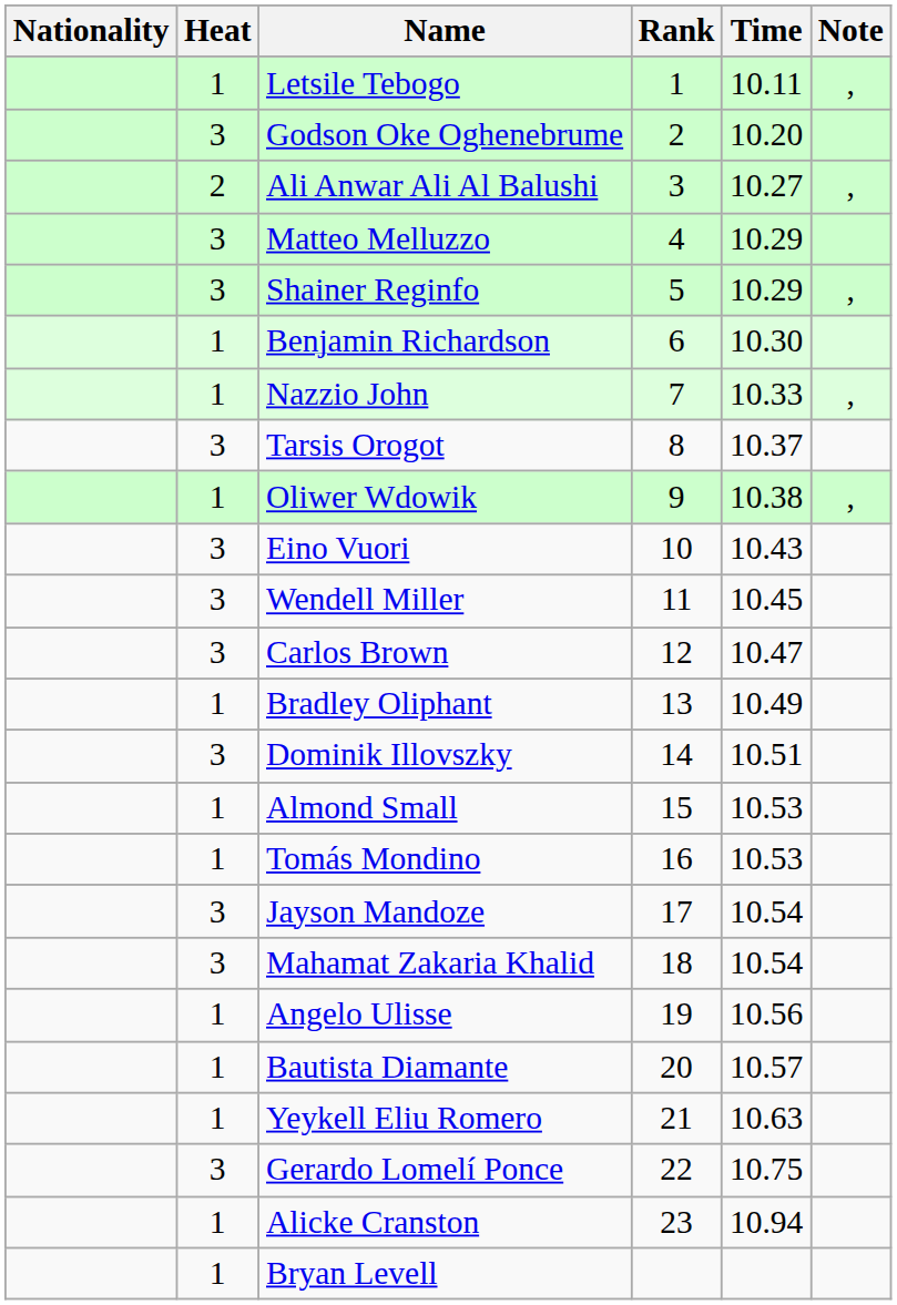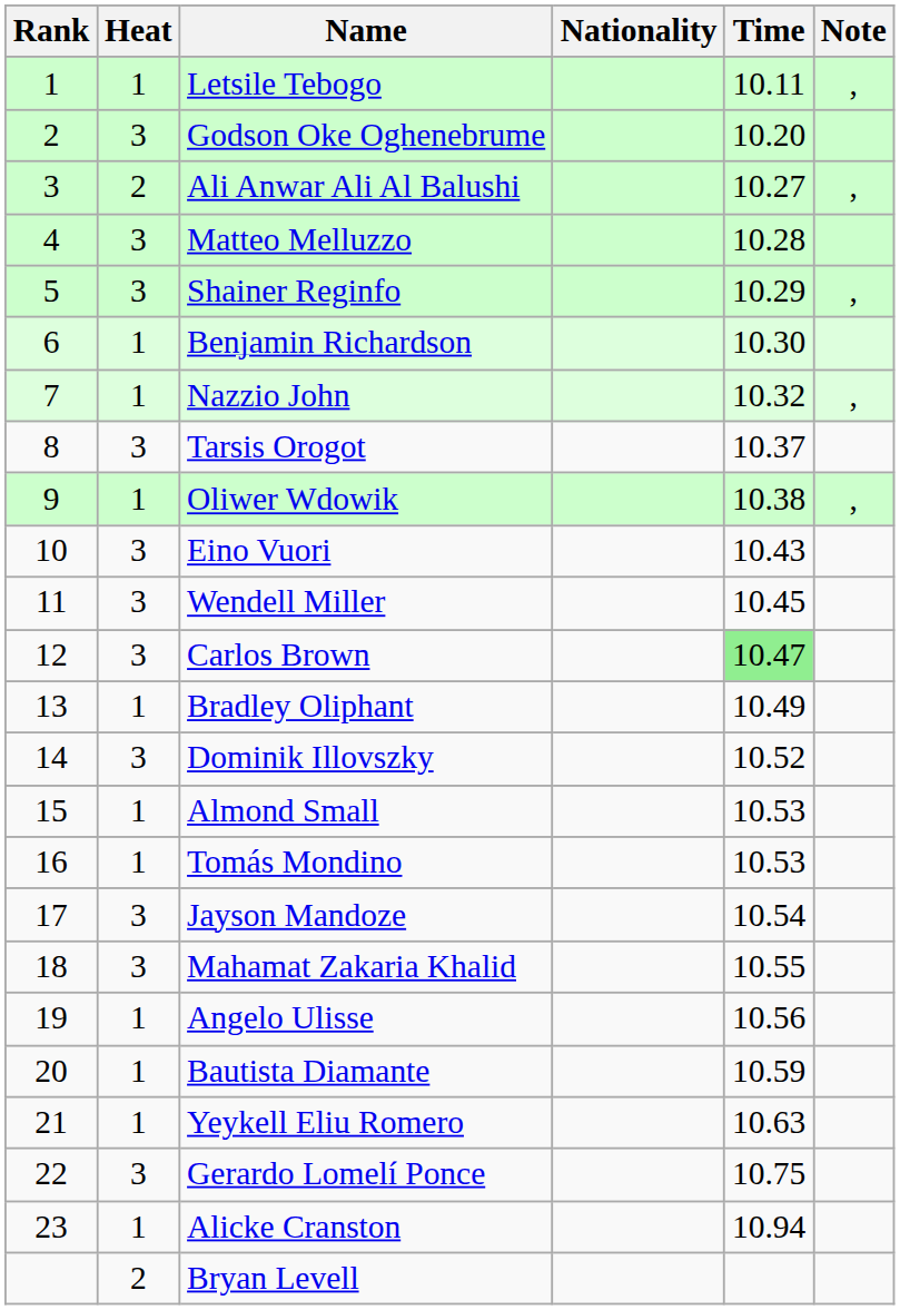 <table class="wikitable sortable" style="text-align:center">
 <tr>
-<th>Nationality</th>
+<th>Rank</th>
 <th>Heat</th>
 <th>Name</th>
-<th>Rank</th>
+<th>Nationality</th>
 <th>Time</th>
 <th>Note</th>
 </tr>
 <tr bgcolor=ccffcc>
-<td align=left></td>
+<td>1</td>
 <td>1</td>
 <td align=left><a href='#'>Letsile Tebogo</a></td>
-<td>1</td>
+<td align=left></td>
 <td>10.11</td>
 <td>, </td>
 </tr>
 <tr bgcolor=ccffcc>
-<td align=left></td>
+<td>2</td>
 <td>3</td>
 <td align=left><a href='#'>Godson Oke Oghenebrume</a></td>
-<td>2</td>
+<td align=left></td>
 <td>10.20</td>
 <td></td>
 </tr>
 <tr bgcolor=ccffcc>
-<td align=left></td>
+<td>3</td>
 <td>2</td>
 <td align=left><a href='#'>Ali Anwar Ali Al Balushi</a></td>
-<td>3</td>
+<td align=left></td>
 <td>10.27</td>
 <td>, </td>
 </tr>
 <tr bgcolor=ccffcc>
-<td align=left></td>
+<td>4</td>
 <td>3</td>
 <td align=left><a href='#'>Matteo Melluzzo</a></td>
-<td>4</td>
-<td>10.29</td>
+<td align=left></td>
+<td>10.28</td>
 <td></td>
 </tr>
 <tr bgcolor=ccffcc>
-<td align=left></td>
+<td>5</td>
 <td>3</td>
 <td align=left><a href='#'>Shainer Reginfo</a></td>
-<td>5</td>
+<td align=left></td>
 <td>10.29</td>
 <td>, </td>
 </tr>
 <tr bgcolor=ddffdd>
-<td align=left></td>
+<td>6</td>
 <td>1</td>
 <td align=left><a href='#'>Benjamin Richardson</a></td>
-<td>6</td>
+<td align=left></td>
 <td>10.30</td>
 <td></td>
 </tr>
 <tr bgcolor=ddffdd>
-<td align=left></td>
+<td>7</td>
 <td>1</td>
 <td align=left><a href='#'>Nazzio John</a></td>
-<td>7</td>
-<td>10.33</td>
+<td align=left></td>
+<td>10.32</td>
 <td>, </td>
 </tr>
 <tr>
-<td align=left></td>
+<td>8</td>
 <td>3</td>
 <td align=left><a href='#'>Tarsis Orogot</a></td>
-<td>8</td>
+<td align=left></td>
 <td>10.37</td>
 <td></td>
 </tr>
 <tr bgcolor=ccffcc>
-<td align=left></td>
+<td>9</td>
 <td>1</td>
 <td align=left><a href='#'>Oliwer Wdowik</a></td>
-<td>9</td>
+<td align=left></td>
 <td>10.38</td>
 <td>, </td>
 </tr>
 <tr>
-<td align=left></td>
+<td>10</td>
 <td>3</td>
 <td align=left><a href='#'>Eino Vuori</a></td>
-<td>10</td>
+<td align=left></td>
 <td>10.43</td>
 <td></td>
 </tr>
 <tr>
-<td align=left></td>
+<td>11</td>
 <td>3</td>
 <td align=left><a href='#'>Wendell Miller</a></td>
-<td>11</td>
+<td align=left></td>
 <td>10.45</td>
 <td></td>
 </tr>
 <tr>
-<td align=left></td>
+<td>12</td>
 <td>3</td>
 <td align=left><a href='#'>Carlos Brown</a></td>
-<td>12</td>
-<td>10.47</td>
+<td align=left></td>
+<td style="background: lightgreen;">10.47</td>
 <td></td>
 </tr>
 <tr>
-<td align=left></td>
+<td>13</td>
 <td>1</td>
 <td align=left><a href='#'>Bradley Oliphant</a></td>
-<td>13</td>
+<td align=left></td>
 <td>10.49</td>
 <td></td>
 </tr>
 <tr>
-<td align=left></td>
+<td>14</td>
 <td>3</td>
 <td align=left><a href='#'>Dominik Illovszky</a></td>
-<td>14</td>
-<td>10.51</td>
+<td align=left></td>
+<td>10.52</td>
 <td></td>
 </tr>
 <tr>
-<td align=left></td>
+<td>15</td>
 <td>1</td>
 <td align=left><a href='#'>Almond Small</a></td>
-<td>15</td>
+<td align=left></td>
 <td>10.53</td>
 <td></td>
 </tr>
 <tr>
-<td align=left></td>
+<td>16</td>
 <td>1</td>
 <td align=left><a href='#'>Tomás Mondino</a></td>
-<td>16</td>
+<td align=left></td>
 <td>10.53</td>
 <td></td>
 </tr>
 <tr>
-<td align=left></td>
+<td>17</td>
 <td>3</td>
 <td align=left><a href='#'>Jayson Mandoze</a></td>
-<td>17</td>
+<td align=left></td>
 <td>10.54</td>
 <td></td>
 </tr>
 <tr>
-<td align=left></td>
+<td>18</td>
 <td>3</td>
 <td align=left><a href='#'>Mahamat Zakaria Khalid</a></td>
-<td>18</td>
-<td>10.54</td>
+<td align=left></td>
+<td>10.55</td>
 <td></td>
 </tr>
 <tr>
-<td align=left></td>
+<td>19</td>
 <td>1</td>
 <td align=left><a href='#'>Angelo Ulisse</a></td>
-<td>19</td>
+<td align=left></td>
 <td>10.56</td>
 <td></td>
 </tr>
 <tr>
-<td align=left></td>
+<td>20</td>
 <td>1</td>
 <td align=left><a href='#'>Bautista Diamante</a></td>
-<td>20</td>
-<td>10.57</td>
+<td align=left></td>
+<td>10.59</td>
 <td></td>
 </tr>
 <tr>
-<td align=left></td>
+<td>21</td>
 <td>1</td>
 <td align=left><a href='#'>Yeykell Eliu Romero</a></td>
-<td>21</td>
+<td align=left></td>
 <td>10.63</td>
 <td></td>
 </tr>
 <tr>
-<td align=left></td>
+<td>22</td>
 <td>3</td>
 <td align=left><a href='#'>Gerardo Lomelí Ponce</a></td>
-<td>22</td>
+<td align=left></td>
 <td>10.75</td>
 <td></td>
 </tr>
 <tr>
-<td align=left></td>
+<td>23</td>
 <td>1</td>
 <td align=left><a href='#'>Alicke Cranston</a></td>
-<td>23</td>
+<td align=left></td>
 <td>10.94</td>
 <td></td>
 </tr>
 <tr>
+<td></td>
+<td>2</td>
+<td align=left><a href='#'>Bryan Levell</a></td>
 <td align=left></td>
-<td>1</td>
-<td align=left><a href='#'>Bryan Levell</a></td>
-<td></td>
 <td></td>
 <td></td>
 </tr>
 </table>
